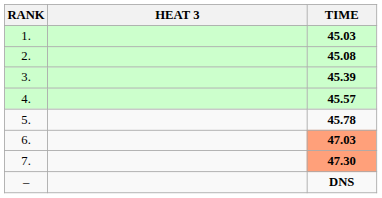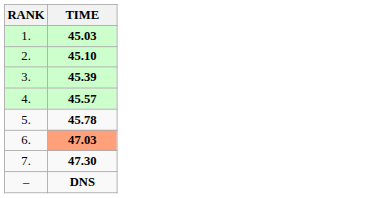 <table class="wikitable" style="border-collapse: collapse; font-size: 90%;">
 <tr>
 <th>RANK</th>
-<th style="width: 20em">HEAT 3</th>
 <th style="width: 5em">TIME</th>
 </tr>
 <tr style="background:#ccffcc;">
 <td align="center">1.</td>
-<td></td>
 <td align="center"><strong>45.03</strong></td>
 </tr>
 <tr style="background:#ccffcc;">
 <td align="center">2.</td>
-<td></td>
-<td align="center"><strong>45.08</strong></td>
+<td align="center"><strong>45.10</strong></td>
 </tr>
 <tr style="background:#ccffcc;">
 <td align="center">3.</td>
-<td></td>
 <td align="center"><strong>45.39</strong></td>
 </tr>
 <tr style="background:#ccffcc;">
 <td align="center">4.</td>
-<td></td>
 <td align="center"><strong>45.57</strong></td>
 </tr>
 <tr>
 <td align="center">5.</td>
-<td></td>
 <td align="center"><strong>45.78</strong></td>
 </tr>
 <tr>
 <td align="center">6.</td>
-<td></td>
 <td align="center" style="background: lightsalmon;"><strong>47.03</strong></td>
 </tr>
 <tr>
 <td align="center">7.</td>
-<td></td>
-<td align="center" style="background: lightsalmon;"><strong>47.30</strong></td>
+<td align="center"><strong>47.30</strong></td>
 </tr>
 <tr>
 <td align="center">–</td>
-<td></td>
 <td align="center"><strong>DNS</strong></td>
 </tr>
 </table>
